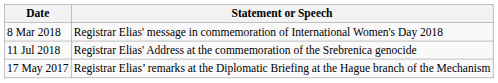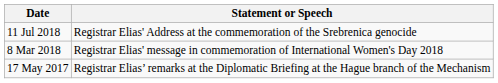 <table class="wikitable">
 <tr>
 <th>Date</th>
 <th>Statement or Speech</th>
 </tr>
 <tr>
+<td>11 Jul 2018</td>
+<td> Registrar Elias' Address at the commemoration of the Srebrenica genocide</td>
+</tr>
+<tr>
 <td>8 Mar 2018</td>
 <td> Registrar Elias' message in commemoration of International Women's Day 2018</td>
-</tr>
-<tr>
-<td>11 Jul 2018</td>
-<td> Registrar Elias' Address at the commemoration of the Srebrenica genocide</td>
 </tr>
 <tr>
 <td>17 May 2017</td>
 <td> Registrar Elias’ remarks at the Diplomatic Briefing at the Hague branch of the Mechanism</td>
 </tr>
 </table>
